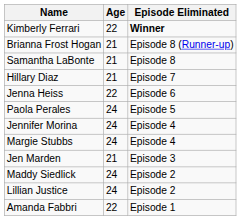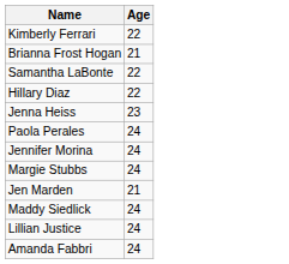 <table class="wikitable sortable">
 <tr>
 <th>Name</th>
 <th>Age</th>
-<th>Episode Eliminated</th>
 </tr>
 <tr>
 <td>Kimberly Ferrari </td>
 <td>22</td>
-<td><strong>Winner</strong></td>
 </tr>
 <tr>
 <td>Brianna Frost Hogan </td>
 <td>21</td>
-<td>Episode 8 (<a href='#'>Runner-up</a>)</td>
 </tr>
 <tr>
 <td>Samantha LaBonte</td>
-<td>21</td>
-<td>Episode 8</td>
+<td>22</td>
 </tr>
 <tr>
 <td>Hillary Diaz</td>
-<td>21</td>
-<td>Episode 7</td>
+<td>22</td>
 </tr>
 <tr>
 <td>Jenna Heiss</td>
-<td>22</td>
-<td>Episode 6</td>
+<td>23</td>
 </tr>
 <tr>
 <td>Paola Perales</td>
 <td>24</td>
-<td>Episode 5</td>
 </tr>
 <tr>
 <td>Jennifer Morina</td>
 <td>24</td>
-<td>Episode 4</td>
 </tr>
 <tr>
 <td>Margie Stubbs</td>
 <td>24</td>
-<td>Episode 4</td>
 </tr>
 <tr>
 <td>Jen Marden</td>
 <td>21</td>
-<td>Episode 3</td>
 </tr>
 <tr>
 <td>Maddy Siedlick</td>
 <td>24</td>
-<td>Episode 2</td>
 </tr>
 <tr>
 <td>Lillian Justice</td>
 <td>24</td>
-<td>Episode 2</td>
 </tr>
 <tr>
 <td>Amanda Fabbri</td>
-<td>22</td>
-<td>Episode 1</td>
+<td>24</td>
 </tr>
 </table>
